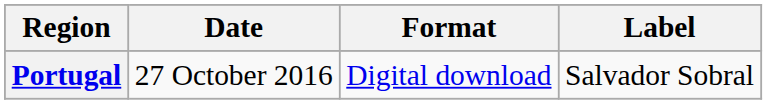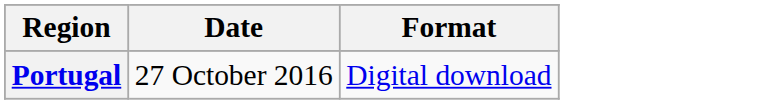 <table class="wikitable plainrowheaders" style="text-align:center">
 <tr>
 <th>Region</th>
 <th>Date</th>
 <th>Format</th>
-<th>Label</th>
 </tr>
 <tr>
 <th scope="row"><a href='#'>Portugal</a></th>
 <td>27 October 2016</td>
 <td><a href='#'>Digital download</a></td>
-<td>Salvador Sobral</td>
 </tr>
 </table>
